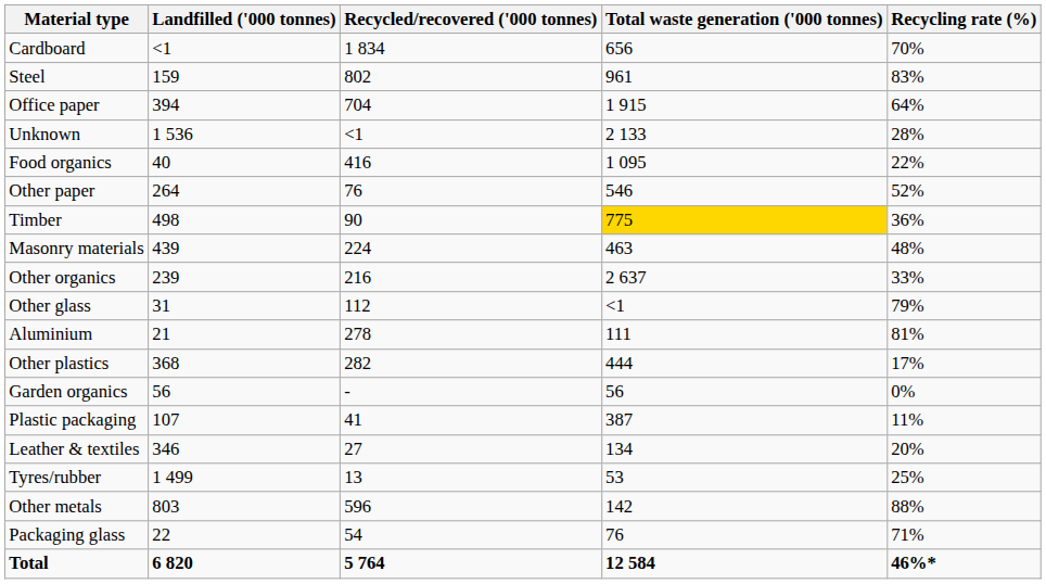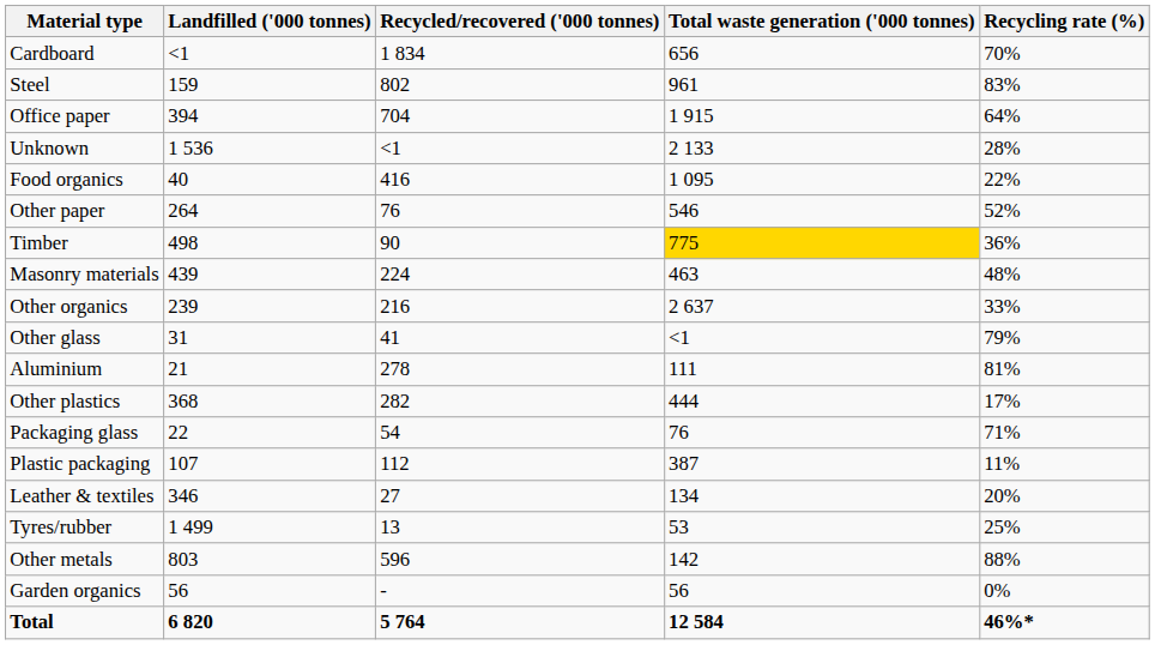 <table class="wikitable sortable">
 <tr>
 <th>Material type</th>
 <th>Landfilled ('000 tonnes)</th>
 <th>Recycled/recovered ('000 tonnes)</th>
 <th>Total waste generation ('000 tonnes)</th>
 <th>Recycling rate (%)</th>
 </tr>
 <tr>
 <td>Cardboard</td>
 <td><1</td>
 <td>1 834</td>
 <td>656</td>
 <td>70%</td>
 </tr>
 <tr>
 <td>Steel</td>
 <td>159</td>
 <td>802</td>
 <td>961</td>
 <td>83%</td>
 </tr>
 <tr>
 <td>Office paper</td>
 <td>394</td>
 <td>704</td>
 <td>1 915</td>
 <td>64%</td>
 </tr>
 <tr>
 <td>Unknown</td>
 <td>1 536</td>
 <td><1</td>
 <td>2 133</td>
 <td>28%</td>
 </tr>
 <tr>
 <td>Food organics</td>
 <td>40</td>
 <td>416</td>
 <td>1 095</td>
 <td>22%</td>
 </tr>
 <tr>
 <td>Other paper</td>
 <td>264</td>
 <td>76</td>
 <td>546</td>
 <td>52%</td>
 </tr>
 <tr>
 <td>Timber</td>
 <td>498</td>
 <td>90</td>
 <td style="background: gold;">775</td>
 <td>36%</td>
 </tr>
 <tr>
 <td>Masonry materials</td>
 <td>439</td>
 <td>224</td>
 <td>463</td>
 <td>48%</td>
 </tr>
 <tr>
 <td>Other organics</td>
 <td>239</td>
 <td>216</td>
 <td>2 637</td>
 <td>33%</td>
 </tr>
 <tr>
 <td>Other glass</td>
 <td>31</td>
-<td>112</td>
+<td>41</td>
 <td><1</td>
 <td>79%</td>
 </tr>
 <tr>
 <td>Aluminium</td>
 <td>21</td>
 <td>278</td>
 <td>111</td>
 <td>81%</td>
 </tr>
 <tr>
 <td>Other plastics</td>
 <td>368</td>
 <td>282</td>
 <td>444</td>
 <td>17%</td>
 </tr>
 <tr>
-<td>Garden organics</td>
-<td>56</td>
-<td>-</td>
-<td>56</td>
-<td>0%</td>
+<td>Packaging glass</td>
+<td>22</td>
+<td>54</td>
+<td>76</td>
+<td>71%</td>
 </tr>
 <tr>
 <td>Plastic packaging</td>
 <td>107</td>
-<td>41</td>
+<td>112</td>
 <td>387</td>
 <td>11%</td>
 </tr>
 <tr>
 <td>Leather & textiles</td>
 <td>346</td>
 <td>27</td>
 <td>134</td>
 <td>20%</td>
 </tr>
 <tr>
 <td>Tyres/rubber</td>
 <td>1 499</td>
 <td>13</td>
 <td>53</td>
 <td>25%</td>
 </tr>
 <tr>
 <td>Other metals</td>
 <td>803</td>
 <td>596</td>
 <td>142</td>
 <td>88%</td>
 </tr>
 <tr>
-<td>Packaging glass</td>
-<td>22</td>
-<td>54</td>
-<td>76</td>
-<td>71%</td>
+<td>Garden organics</td>
+<td>56</td>
+<td>-</td>
+<td>56</td>
+<td>0%</td>
 </tr>
 <tr>
 <td><strong>Total</strong></td>
 <td><strong>6 820</strong></td>
 <td><strong>5 764</strong></td>
 <td><strong>12 584</strong></td>
 <td><strong>46%*</strong></td>
 </tr>
 </table>
